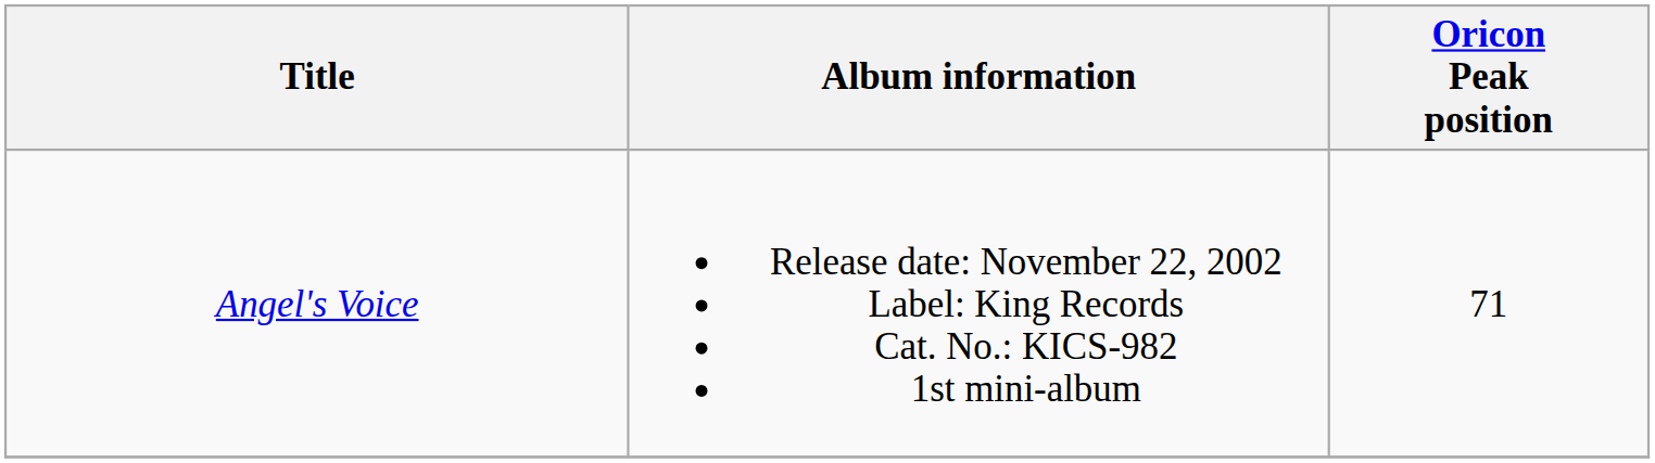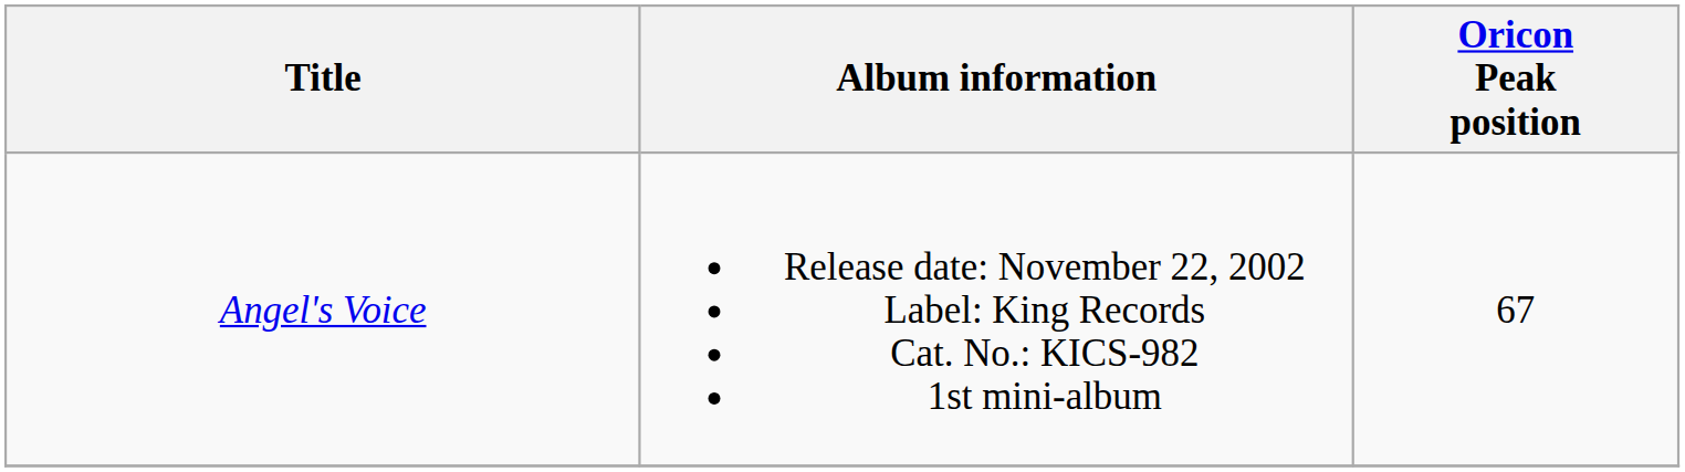 <table class="wikitable plainrowheaders" style="text-align:center">
 <tr>
 <th style="width:16em;">Title</th>
 <th style="width:18em;">Album information</th>
 <th style="width:8em;"><a href='#'>Oricon</a><br>Peak<br>position<br></th>
 </tr>
 <tr>
 <td><em><a href='#'>Angel's Voice</a></em></td>
 <td><br><ul><li>Release date: November 22, 2002</li><li>Label: King Records</li><li>Cat. No.: KICS-982</li><li>1st mini-album</li></ul></td>
-<td>71</td>
+<td>67</td>
 </tr>
 <tr>
 </tr>
 </table>
